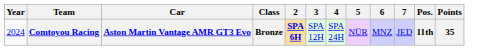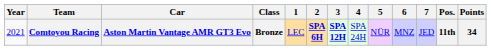 <table class="wikitable" border="1" style="text-align:center; font-size:85%;">
 <tr>
 <th>Year</th>
 <th>Team</th>
 <th>Car</th>
 <th>Class</th>
+<th>1</th>
 <th>2</th>
 <th>3</th>
 <th>4</th>
 <th>5</th>
 <th>6</th>
 <th>7</th>
 <th>Pos.</th>
 <th>Points</th>
 </tr>
 <tr>
-<td><a href='#'>2024</a></td>
+<td><a href='#'>2021</a></td>
 <th nowrap><a href='#'>Comtoyou Racing</a></th>
 <th nowrap><a href='#'>Aston Martin Vantage AMR GT3 Evo</a></th>
 <th>Bronze</th>
+<td style="background:#FFDF9F;"><a href='#'>LEC</a><br></td>
 <td style="background:#FFDF9F;"><strong><a href='#'>SPA<br>6H</a><br></strong></td>
-<td style="background:#DFFFDF;"><a href='#'>SPA<br>12H</a><br></td>
+<td style="background:#DFFFDF;"><strong><a href='#'>SPA<br>12H</a><br></strong></td>
 <td style="background:#DFFFDF;"><a href='#'>SPA<br>24H</a><br></td>
 <td style="background:#EFCFFF;"><a href='#'>NÜR</a><br></td>
 <td style="background:#CFCFFF;"><a href='#'>MNZ</a><br></td>
 <td style="background:#CFCFFF;"><a href='#'>JED</a><br></td>
 <th>11th</th>
-<th>35</th>
+<th>34</th>
 </tr>
 </table>
